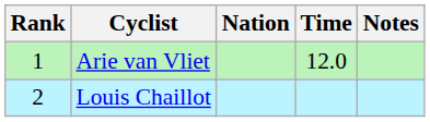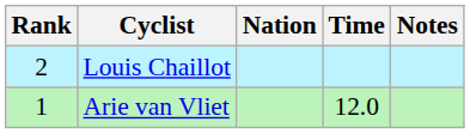 <table class="wikitable sortable" style="text-align:center">
 <tr>
 <th>Rank</th>
 <th>Cyclist</th>
 <th>Nation</th>
 <th>Time</th>
 <th>Notes</th>
 </tr>
+<tr bgcolor=bbf3ff>
+<td>2</td>
+<td align=left><a href='#'>Louis Chaillot</a></td>
+<td align=left></td>
+<td></td>
+<td></td>
+</tr>
 <tr style="background:#bbf3bb;">
 <td>1</td>
 <td align=left><a href='#'>Arie van Vliet</a></td>
 <td align=left></td>
 <td>12.0</td>
 <td></td>
 </tr>
-<tr bgcolor=bbf3ff>
-<td>2</td>
-<td align=left><a href='#'>Louis Chaillot</a></td>
-<td align=left></td>
-<td></td>
-<td></td>
-</tr>
 </table>
